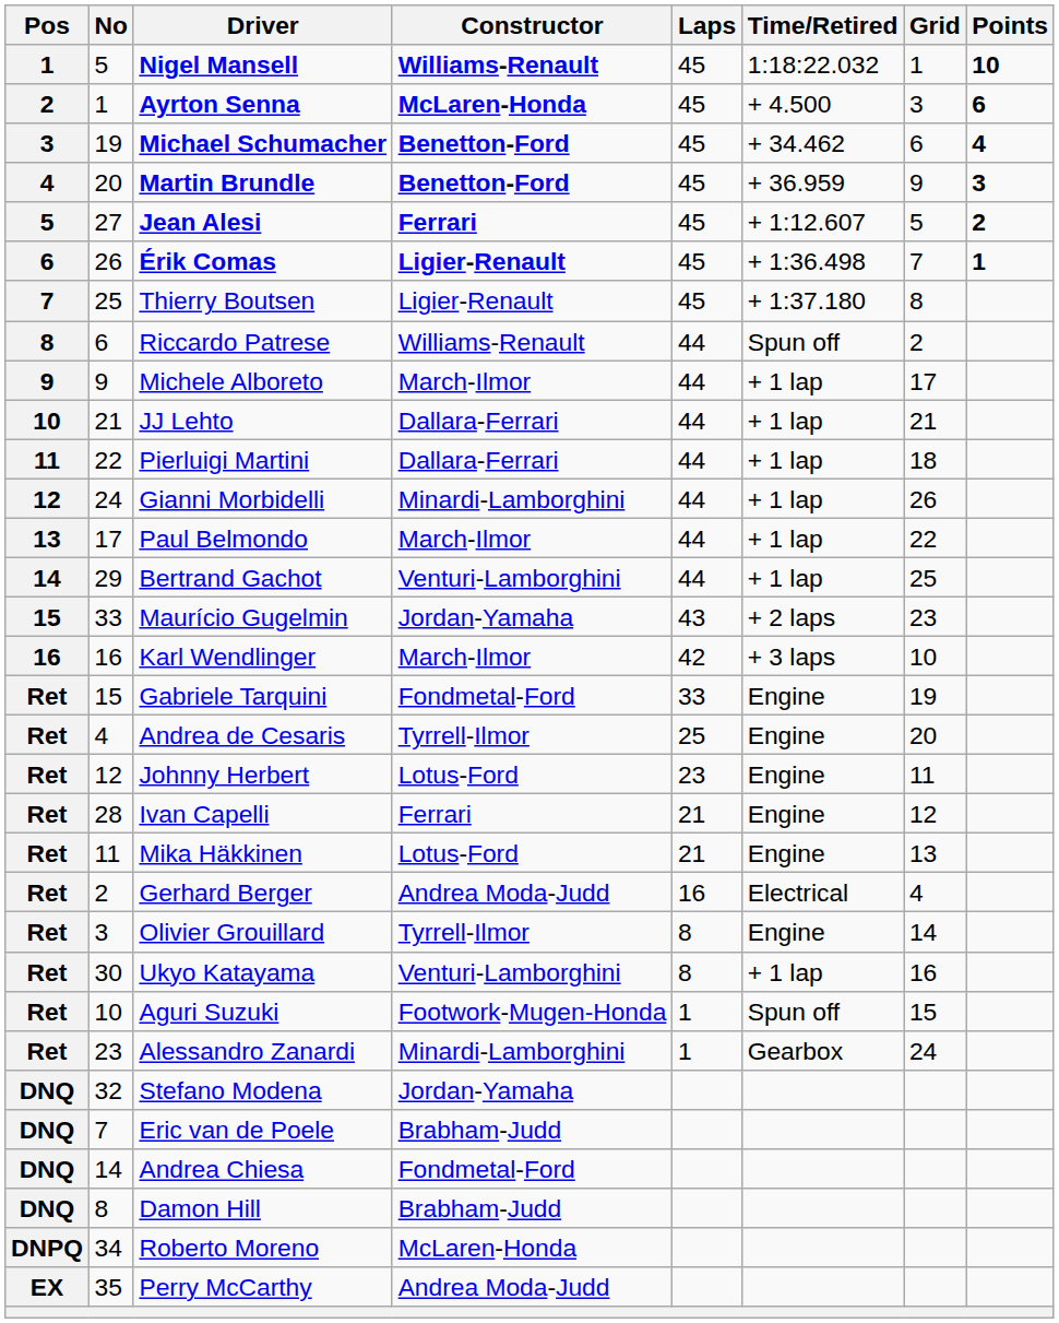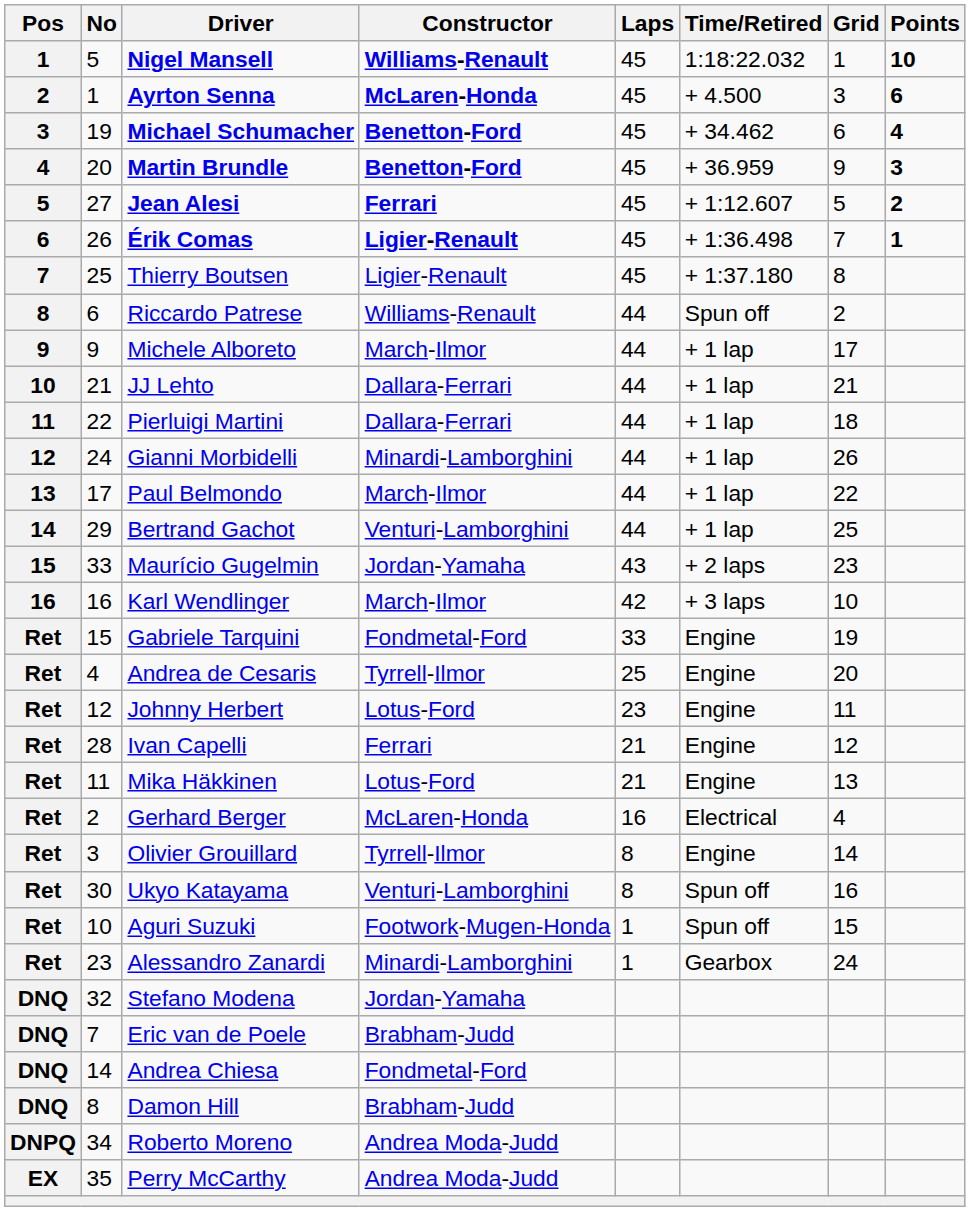 <table class="wikitable" style="font-size: 95%;">
 <tr>
 <th>Pos</th>
 <th>No</th>
 <th>Driver</th>
 <th>Constructor</th>
 <th>Laps</th>
 <th>Time/Retired</th>
 <th>Grid</th>
 <th>Points</th>
 </tr>
 <tr>
 <th>1</th>
 <td>5</td>
 <td> <strong><a href='#'>Nigel Mansell</a></strong></td>
 <td><strong><a href='#'>Williams</a>-<a href='#'>Renault</a></strong></td>
 <td>45</td>
 <td>1:18:22.032</td>
 <td>1</td>
 <td><strong>10</strong></td>
 </tr>
 <tr>
 <th>2</th>
 <td>1</td>
 <td> <strong><a href='#'>Ayrton Senna</a></strong></td>
 <td><strong><a href='#'>McLaren</a>-<a href='#'>Honda</a></strong></td>
 <td>45</td>
 <td>+ 4.500</td>
 <td>3</td>
 <td><strong>6</strong></td>
 </tr>
 <tr>
 <th>3</th>
 <td>19</td>
 <td> <strong><a href='#'>Michael Schumacher</a></strong></td>
 <td><strong><a href='#'>Benetton</a>-<a href='#'>Ford</a></strong></td>
 <td>45</td>
 <td>+ 34.462</td>
 <td>6</td>
 <td><strong>4</strong></td>
 </tr>
 <tr>
 <th>4</th>
 <td>20</td>
 <td> <strong><a href='#'>Martin Brundle</a></strong></td>
 <td><strong><a href='#'>Benetton</a>-<a href='#'>Ford</a></strong></td>
 <td>45</td>
 <td>+ 36.959</td>
 <td>9</td>
 <td><strong>3</strong></td>
 </tr>
 <tr>
 <th>5</th>
 <td>27</td>
 <td> <strong><a href='#'>Jean Alesi</a></strong></td>
 <td><strong><a href='#'>Ferrari</a></strong></td>
 <td>45</td>
 <td>+ 1:12.607</td>
 <td>5</td>
 <td><strong>2</strong></td>
 </tr>
 <tr>
 <th>6</th>
 <td>26</td>
 <td> <strong><a href='#'>Érik Comas</a></strong></td>
 <td><strong><a href='#'>Ligier</a>-<a href='#'>Renault</a></strong></td>
 <td>45</td>
 <td>+ 1:36.498</td>
 <td>7</td>
 <td><strong>1</strong></td>
 </tr>
 <tr>
 <th>7</th>
 <td>25</td>
 <td> <a href='#'>Thierry Boutsen</a></td>
 <td><a href='#'>Ligier</a>-<a href='#'>Renault</a></td>
 <td>45</td>
 <td>+ 1:37.180</td>
 <td>8</td>
 <td></td>
 </tr>
 <tr>
 <th>8</th>
 <td>6</td>
 <td> <a href='#'>Riccardo Patrese</a></td>
 <td><a href='#'>Williams</a>-<a href='#'>Renault</a></td>
 <td>44</td>
 <td>Spun off</td>
 <td>2</td>
 <td></td>
 </tr>
 <tr>
 <th>9</th>
 <td>9</td>
 <td> <a href='#'>Michele Alboreto</a></td>
 <td><a href='#'>March</a>-<a href='#'>Ilmor</a></td>
 <td>44</td>
 <td>+ 1 lap</td>
 <td>17</td>
 <td></td>
 </tr>
 <tr>
 <th>10</th>
 <td>21</td>
 <td> <a href='#'>JJ Lehto</a></td>
 <td><a href='#'>Dallara</a>-<a href='#'>Ferrari</a></td>
 <td>44</td>
 <td>+ 1 lap</td>
 <td>21</td>
 <td></td>
 </tr>
 <tr>
 <th>11</th>
 <td>22</td>
 <td> <a href='#'>Pierluigi Martini</a></td>
 <td><a href='#'>Dallara</a>-<a href='#'>Ferrari</a></td>
 <td>44</td>
 <td>+ 1 lap</td>
 <td>18</td>
 <td></td>
 </tr>
 <tr>
 <th>12</th>
 <td>24</td>
 <td> <a href='#'>Gianni Morbidelli</a></td>
 <td><a href='#'>Minardi</a>-<a href='#'>Lamborghini</a></td>
 <td>44</td>
 <td>+ 1 lap</td>
 <td>26</td>
 <td></td>
 </tr>
 <tr>
 <th>13</th>
 <td>17</td>
 <td> <a href='#'>Paul Belmondo</a></td>
 <td><a href='#'>March</a>-<a href='#'>Ilmor</a></td>
 <td>44</td>
 <td>+ 1 lap</td>
 <td>22</td>
 <td></td>
 </tr>
 <tr>
 <th>14</th>
 <td>29</td>
 <td> <a href='#'>Bertrand Gachot</a></td>
 <td><a href='#'>Venturi</a>-<a href='#'>Lamborghini</a></td>
 <td>44</td>
 <td>+ 1 lap</td>
 <td>25</td>
 <td></td>
 </tr>
 <tr>
 <th>15</th>
 <td>33</td>
 <td> <a href='#'>Maurício Gugelmin</a></td>
 <td><a href='#'>Jordan</a>-<a href='#'>Yamaha</a></td>
 <td>43</td>
 <td>+ 2 laps</td>
 <td>23</td>
 <td></td>
 </tr>
 <tr>
 <th>16</th>
 <td>16</td>
 <td> <a href='#'>Karl Wendlinger</a></td>
 <td><a href='#'>March</a>-<a href='#'>Ilmor</a></td>
 <td>42</td>
 <td>+ 3 laps</td>
 <td>10</td>
 <td></td>
 </tr>
 <tr>
 <th>Ret</th>
 <td>15</td>
 <td> <a href='#'>Gabriele Tarquini</a></td>
 <td><a href='#'>Fondmetal</a>-<a href='#'>Ford</a></td>
 <td>33</td>
 <td>Engine</td>
 <td>19</td>
 <td></td>
 </tr>
 <tr>
 <th>Ret</th>
 <td>4</td>
 <td> <a href='#'>Andrea de Cesaris</a></td>
 <td><a href='#'>Tyrrell</a>-<a href='#'>Ilmor</a></td>
 <td>25</td>
 <td>Engine</td>
 <td>20</td>
 <td></td>
 </tr>
 <tr>
 <th>Ret</th>
 <td>12</td>
 <td> <a href='#'>Johnny Herbert</a></td>
 <td><a href='#'>Lotus</a>-<a href='#'>Ford</a></td>
 <td>23</td>
 <td>Engine</td>
 <td>11</td>
 <td></td>
 </tr>
 <tr>
 <th>Ret</th>
 <td>28</td>
 <td> <a href='#'>Ivan Capelli</a></td>
 <td><a href='#'>Ferrari</a></td>
 <td>21</td>
 <td>Engine</td>
 <td>12</td>
 <td></td>
 </tr>
 <tr>
 <th>Ret</th>
 <td>11</td>
 <td> <a href='#'>Mika Häkkinen</a></td>
 <td><a href='#'>Lotus</a>-<a href='#'>Ford</a></td>
 <td>21</td>
 <td>Engine</td>
 <td>13</td>
 <td></td>
 </tr>
 <tr>
 <th>Ret</th>
 <td>2</td>
 <td> <a href='#'>Gerhard Berger</a></td>
-<td><a href='#'>Andrea Moda</a>-<a href='#'>Judd</a></td>
+<td><a href='#'>McLaren</a>-<a href='#'>Honda</a></td>
 <td>16</td>
 <td>Electrical</td>
 <td>4</td>
 <td></td>
 </tr>
 <tr>
 <th>Ret</th>
 <td>3</td>
 <td> <a href='#'>Olivier Grouillard</a></td>
 <td><a href='#'>Tyrrell</a>-<a href='#'>Ilmor</a></td>
 <td>8</td>
 <td>Engine</td>
 <td>14</td>
 <td></td>
 </tr>
 <tr>
 <th>Ret</th>
 <td>30</td>
 <td> <a href='#'>Ukyo Katayama</a></td>
 <td><a href='#'>Venturi</a>-<a href='#'>Lamborghini</a></td>
 <td>8</td>
-<td>+ 1 lap</td>
+<td>Spun off</td>
 <td>16</td>
 <td></td>
 </tr>
 <tr>
 <th>Ret</th>
 <td>10</td>
 <td> <a href='#'>Aguri Suzuki</a></td>
 <td><a href='#'>Footwork</a>-<a href='#'>Mugen-Honda</a></td>
 <td>1</td>
 <td>Spun off</td>
 <td>15</td>
 <td></td>
 </tr>
 <tr>
 <th>Ret</th>
 <td>23</td>
 <td> <a href='#'>Alessandro Zanardi</a></td>
 <td><a href='#'>Minardi</a>-<a href='#'>Lamborghini</a></td>
 <td>1</td>
 <td>Gearbox</td>
 <td>24</td>
 <td></td>
 </tr>
 <tr>
 <th>DNQ</th>
 <td>32</td>
 <td> <a href='#'>Stefano Modena</a></td>
 <td><a href='#'>Jordan</a>-<a href='#'>Yamaha</a></td>
 <td></td>
 <td></td>
 <td></td>
 <td></td>
 </tr>
 <tr>
 <th>DNQ</th>
 <td>7</td>
 <td> <a href='#'>Eric van de Poele</a></td>
 <td><a href='#'>Brabham</a>-<a href='#'>Judd</a></td>
 <td></td>
 <td></td>
 <td></td>
 <td></td>
 </tr>
 <tr>
 <th>DNQ</th>
 <td>14</td>
 <td> <a href='#'>Andrea Chiesa</a></td>
 <td><a href='#'>Fondmetal</a>-<a href='#'>Ford</a></td>
 <td></td>
 <td></td>
 <td></td>
 <td></td>
 </tr>
 <tr>
 <th>DNQ</th>
 <td>8</td>
 <td> <a href='#'>Damon Hill</a></td>
 <td><a href='#'>Brabham</a>-<a href='#'>Judd</a></td>
 <td></td>
 <td></td>
 <td></td>
 <td></td>
 </tr>
 <tr>
 <th>DNPQ</th>
 <td>34</td>
 <td> <a href='#'>Roberto Moreno</a></td>
-<td><a href='#'>McLaren</a>-<a href='#'>Honda</a></td>
+<td><a href='#'>Andrea Moda</a>-<a href='#'>Judd</a></td>
 <td></td>
 <td></td>
 <td></td>
 <td></td>
 </tr>
 <tr>
 <th>EX</th>
 <td>35</td>
 <td> <a href='#'>Perry McCarthy</a></td>
 <td><a href='#'>Andrea Moda</a>-<a href='#'>Judd</a></td>
 <td></td>
 <td></td>
 <td></td>
 <td></td>
 </tr>
 <tr>
 <th colspan="8"></th>
 </tr>
 </table>
